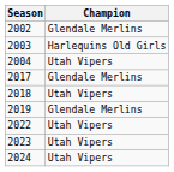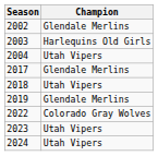 <table class="wikitable">
 <tr>
 <th>Season</th>
 <th>Champion</th>
 </tr>
 <tr>
 <td>2002</td>
 <td>Glendale Merlins</td>
 </tr>
 <tr>
 <td>2003</td>
 <td>Harlequins Old Girls</td>
 </tr>
 <tr>
 <td>2004</td>
 <td>Utah Vipers</td>
 </tr>
 <tr>
 <td>2017</td>
 <td>Glendale Merlins</td>
 </tr>
 <tr>
 <td>2018</td>
 <td>Utah Vipers</td>
 </tr>
 <tr>
 <td>2019</td>
 <td>Glendale Merlins</td>
 </tr>
 <tr>
 <td>2022</td>
-<td>Utah Vipers</td>
+<td>Colorado Gray Wolves</td>
 </tr>
 <tr>
 <td>2023</td>
 <td>Utah Vipers</td>
 </tr>
 <tr>
 <td>2024</td>
 <td>Utah Vipers</td>
 </tr>
 </table>
